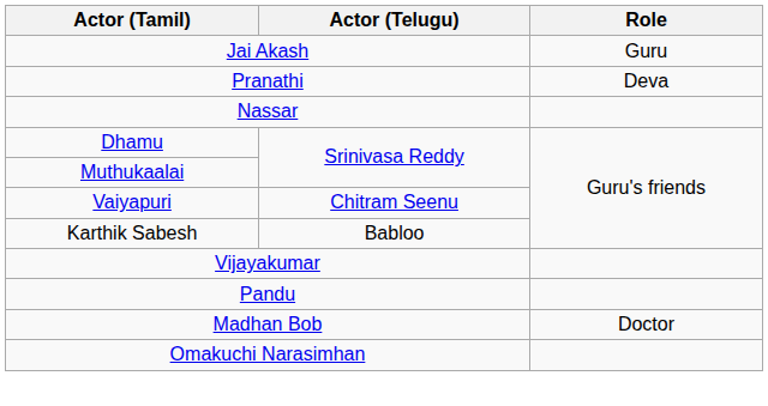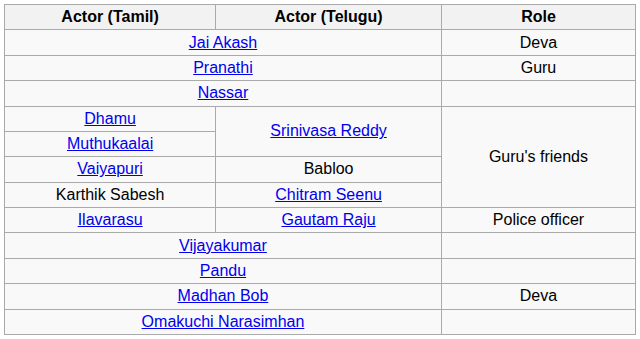 <table class="wikitable" style="width:50%;">
 <tr>
 <th>Actor (Tamil)</th>
 <th>Actor (Telugu)</th>
 <th>Role</th>
 </tr>
 <tr>
 <td colspan="2" style="text-align:center;"><a href='#'>Jai Akash</a></td>
-<td style="text-align:center;">Guru</td>
+<td style="text-align:center;">Deva</td>
 </tr>
 <tr>
 <td colspan="2" style="text-align:center;"><a href='#'>Pranathi</a></td>
-<td style="text-align:center;">Deva</td>
+<td style="text-align:center;">Guru</td>
 </tr>
 <tr>
 <td colspan="2" style="text-align:center;"><a href='#'>Nassar</a></td>
 <td style="text-align:center;"></td>
 </tr>
 <tr>
 <td style="text-align:center;"><a href='#'>Dhamu</a></td>
 <td rowspan="2" style="text-align:center;"><a href='#'>Srinivasa Reddy</a></td>
 <td rowspan="4" style="text-align:center;">Guru's friends</td>
 </tr>
 <tr>
 <td style="text-align:center;"><a href='#'>Muthukaalai</a></td>
 </tr>
 <tr>
 <td style="text-align:center;"><a href='#'>Vaiyapuri</a></td>
+<td style="text-align:center;">Babloo</td>
+</tr>
+<tr>
+<td style="text-align:center;">Karthik  Sabesh</td>
 <td style="text-align:center;"><a href='#'>Chitram Seenu</a></td>
 </tr>
 <tr>
-<td style="text-align:center;">Karthik  Sabesh</td>
-<td style="text-align:center;">Babloo</td>
+<td style="text-align:center;"><a href='#'>Ilavarasu</a></td>
+<td style="text-align:center;"><a href='#'>Gautam Raju</a></td>
+<td style="text-align:center;">Police officer</td>
 </tr>
 <tr>
 <td colspan="2" style="text-align:center;"><a href='#'>Vijayakumar</a></td>
 <td style="text-align:center;"></td>
 </tr>
 <tr>
 <td colspan="2" style="text-align:center;"><a href='#'>Pandu</a></td>
 <td style="text-align:center;"></td>
 </tr>
 <tr>
 <td colspan="2" style="text-align:center;"><a href='#'>Madhan Bob</a></td>
-<td style="text-align:center;">Doctor</td>
+<td style="text-align:center;">Deva</td>
 </tr>
 <tr>
 <td colspan="2" style="text-align:center;"><a href='#'>Omakuchi Narasimhan</a></td>
 <td style="text-align:center;"></td>
 </tr>
 </table>
